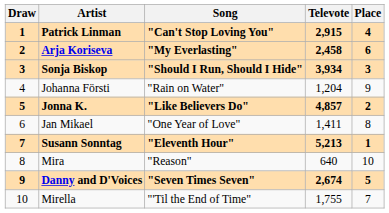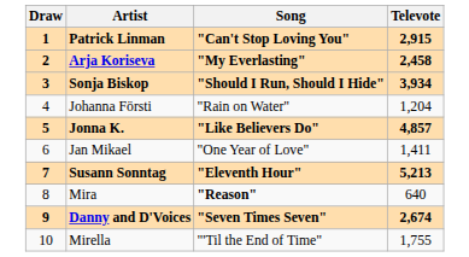 <table class="sortable wikitable" style="margin: 1em auto 1em auto; text-align:center;">
 <tr>
 <th>Draw</th>
 <th>Artist</th>
 <th>Song</th>
 <th>Televote</th>
-<th>Place</th>
 </tr>
 <tr style="font-weight:bold; background: navajowhite;">
 <td>1</td>
 <td align="left">Patrick Linman</td>
 <td align="left">"Can't Stop Loving You"</td>
 <td>2,915</td>
-<td>4</td>
 </tr>
 <tr style="font-weight:bold; background: navajowhite;">
 <td>2</td>
 <td align="left"><a href='#'>Arja Koriseva</a></td>
 <td align="left">"My Everlasting"</td>
 <td>2,458</td>
-<td>6</td>
 </tr>
 <tr style="font-weight:bold; background: navajowhite;">
 <td>3</td>
 <td align="left">Sonja Biskop</td>
 <td align="left">"Should I Run, Should I Hide"</td>
 <td>3,934</td>
-<td>3</td>
 </tr>
 <tr>
 <td>4</td>
 <td align="left">Johanna Försti</td>
 <td align="left">"Rain on Water"</td>
 <td>1,204</td>
-<td>9</td>
 </tr>
 <tr style="font-weight:bold; background: navajowhite;">
 <td>5</td>
 <td align="left">Jonna K.</td>
 <td align="left">"Like Believers Do"</td>
 <td>4,857</td>
-<td>2</td>
 </tr>
 <tr>
 <td>6</td>
 <td align="left">Jan Mikael</td>
 <td align="left">"One Year of Love"</td>
 <td>1,411</td>
-<td>8</td>
 </tr>
 <tr style="font-weight:bold; background: navajowhite;">
 <td>7</td>
 <td align="left">Susann Sonntag</td>
 <td align="left">"Eleventh Hour"</td>
 <td>5,213</td>
-<td>1</td>
 </tr>
 <tr>
 <td>8</td>
 <td align="left">Mira</td>
-<td align="left">"Reason"</td>
+<td align="left"><strong>"Reason"</strong></td>
 <td>640</td>
-<td>10</td>
 </tr>
 <tr style="font-weight:bold; background: navajowhite;">
 <td>9</td>
 <td align="left"><a href='#'>Danny</a> and D'Voices</td>
 <td align="left">"Seven Times Seven"</td>
 <td>2,674</td>
-<td>5</td>
 </tr>
 <tr>
 <td>10</td>
 <td align="left">Mirella</td>
 <td align="left">"'Til the End of Time"</td>
 <td>1,755</td>
-<td>7</td>
 </tr>
 </table>
